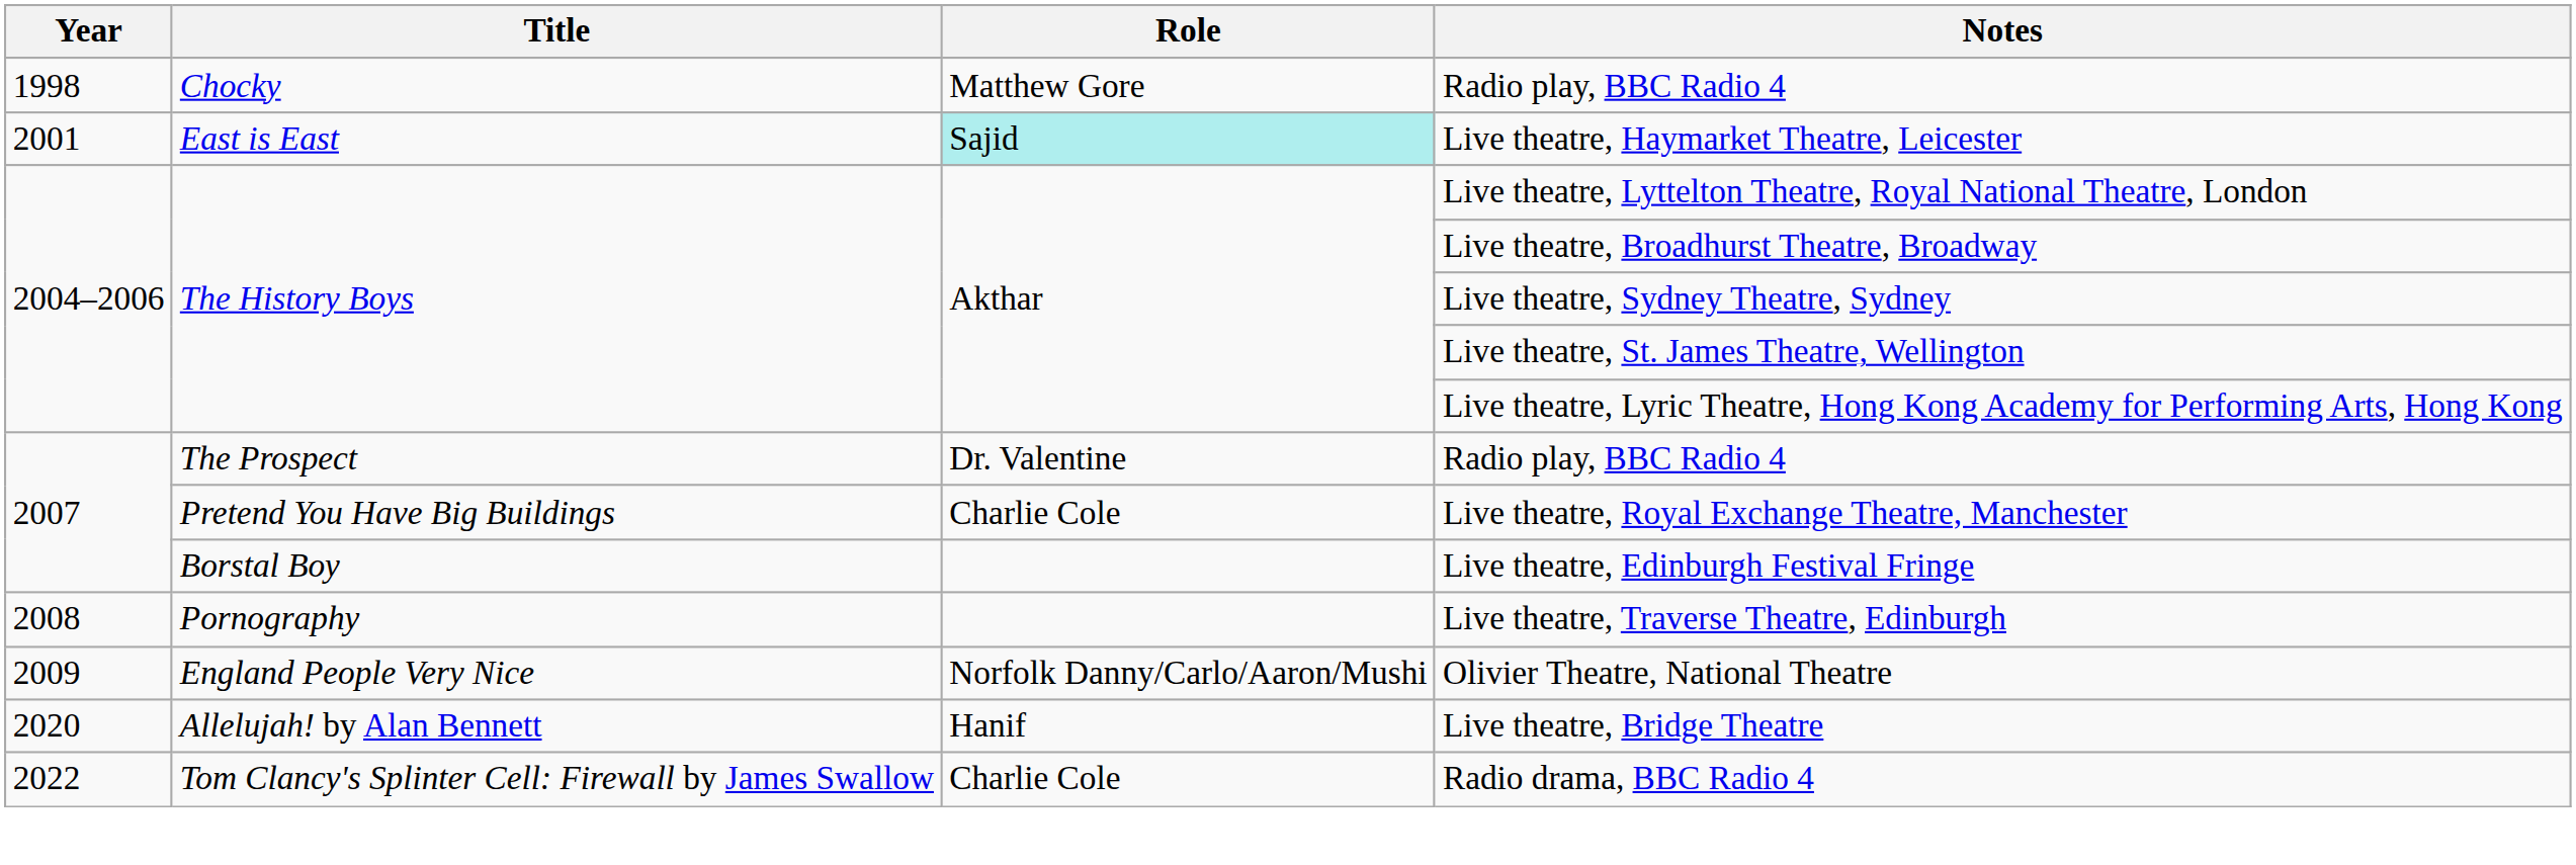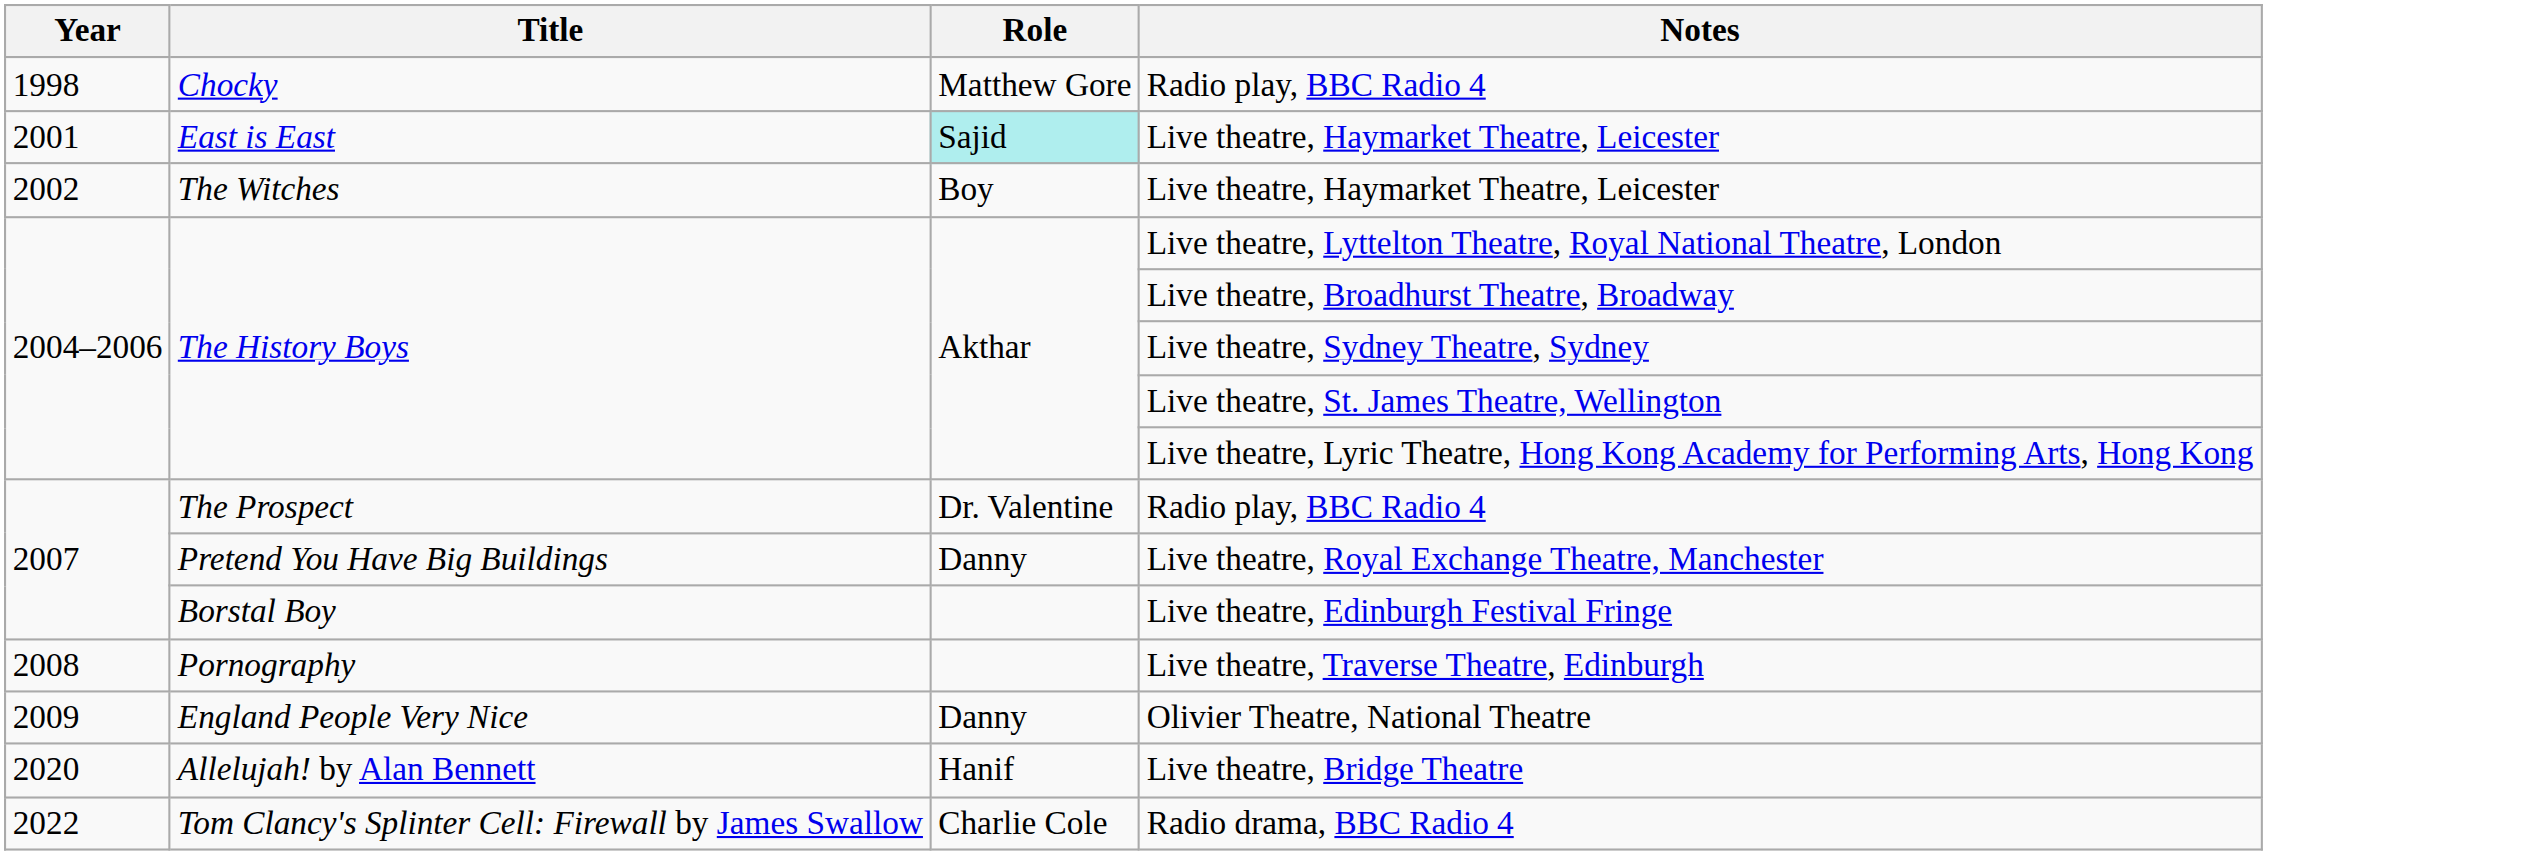 <table class="wikitable sortable">
 <tr>
 <th>Year</th>
 <th>Title</th>
 <th>Role</th>
 <th>Notes</th>
 </tr>
 <tr>
 <td>1998</td>
 <td><em><a href='#'>Chocky</a></em></td>
 <td>Matthew Gore</td>
 <td>Radio play, <a href='#'>BBC Radio 4</a></td>
 </tr>
 <tr>
 <td>2001</td>
 <td><em><a href='#'>East is East</a></em></td>
 <td style="background: paleturquoise;">Sajid</td>
 <td>Live theatre, <a href='#'>Haymarket Theatre</a>, <a href='#'>Leicester</a></td>
+</tr>
+<tr>
+<td>2002</td>
+<td><em>The Witches</em></td>
+<td>Boy</td>
+<td>Live theatre, Haymarket Theatre, Leicester</td>
 </tr>
 <tr>
 <td rowspan="5">2004–2006</td>
 <td rowspan="5"><em><a href='#'>The History Boys</a></em></td>
 <td rowspan="5">Akthar</td>
 <td>Live theatre, <a href='#'>Lyttelton Theatre</a>, <a href='#'>Royal National Theatre</a>, London</td>
 </tr>
 <tr>
 <td>Live theatre, <a href='#'>Broadhurst Theatre</a>, <a href='#'>Broadway</a></td>
 </tr>
 <tr>
 <td>Live theatre, <a href='#'>Sydney Theatre</a>, <a href='#'>Sydney</a></td>
 </tr>
 <tr>
 <td>Live theatre, <a href='#'>St. James Theatre, Wellington</a></td>
 </tr>
 <tr>
 <td>Live theatre, Lyric Theatre, <a href='#'>Hong Kong Academy for Performing Arts</a>, <a href='#'>Hong Kong</a></td>
 </tr>
 <tr>
 <td rowspan="3">2007</td>
 <td><em>The Prospect</em></td>
 <td>Dr. Valentine</td>
 <td>Radio play, <a href='#'>BBC Radio 4</a></td>
 </tr>
 <tr>
 <td><em>Pretend You Have Big Buildings</em></td>
-<td>Charlie Cole</td>
+<td>Danny</td>
 <td>Live theatre, <a href='#'>Royal Exchange Theatre, Manchester</a></td>
 </tr>
 <tr>
 <td><em>Borstal Boy</em></td>
 <td></td>
 <td>Live theatre, <a href='#'>Edinburgh Festival Fringe</a></td>
 </tr>
 <tr>
 <td>2008</td>
 <td><em>Pornography</em></td>
 <td></td>
 <td>Live theatre, <a href='#'>Traverse Theatre</a>, <a href='#'>Edinburgh</a></td>
 </tr>
 <tr>
 <td>2009</td>
 <td><em>England People Very Nice</em></td>
-<td>Norfolk Danny/Carlo/Aaron/Mushi</td>
+<td>Danny</td>
 <td>Olivier Theatre, National Theatre</td>
 </tr>
 <tr>
 <td>2020</td>
 <td><em>Allelujah!</em> by <a href='#'>Alan Bennett</a></td>
 <td>Hanif</td>
 <td>Live theatre, <a href='#'>Bridge Theatre</a></td>
 </tr>
 <tr>
 <td>2022</td>
 <td><em>Tom Clancy's Splinter Cell: Firewall</em> by <a href='#'>James Swallow</a></td>
 <td>Charlie Cole</td>
 <td>Radio drama, <a href='#'>BBC Radio 4</a></td>
 </tr>
 </table>
